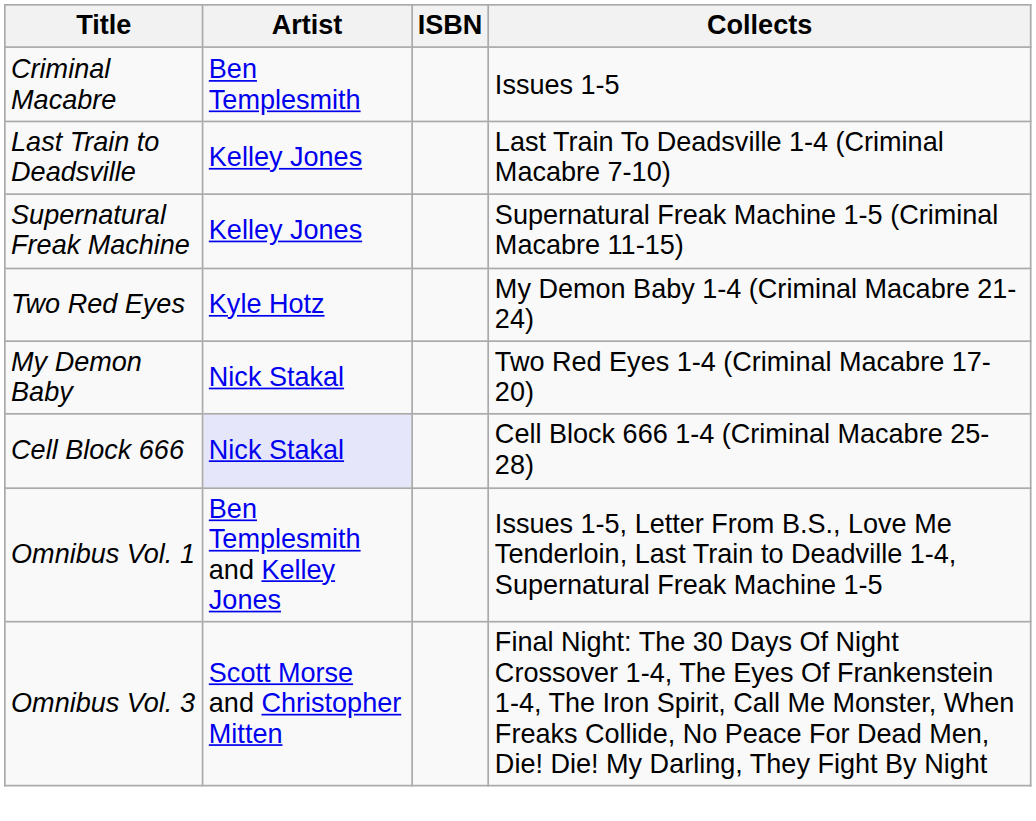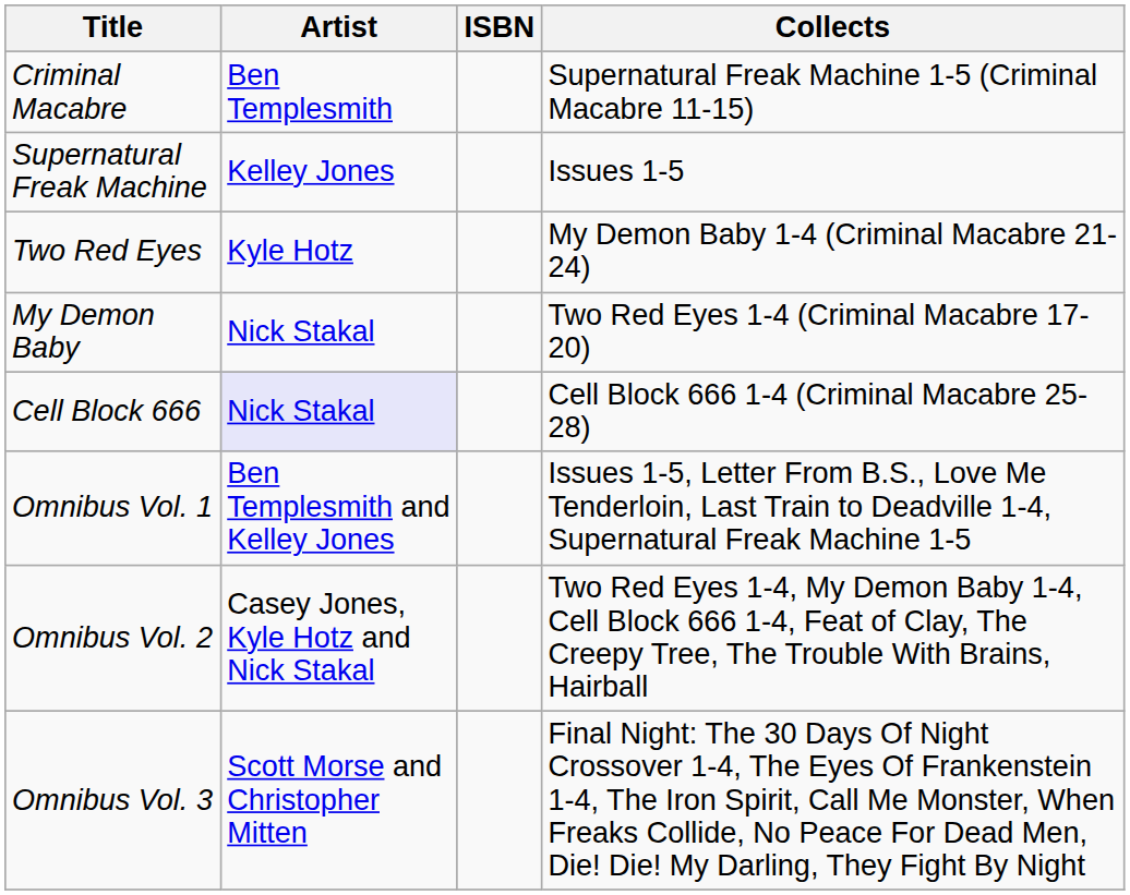 <table class="wikitable">
 <tr>
 <th>Title</th>
 <th>Artist</th>
 <th>ISBN</th>
 <th>Collects</th>
 </tr>
 <tr>
 <td><em>Criminal Macabre</em></td>
 <td><a href='#'>Ben Templesmith</a></td>
 <td></td>
-<td>Issues 1-5</td>
-</tr>
-<tr>
-<td><em>Last Train to Deadsville</em></td>
-<td><a href='#'>Kelley Jones</a></td>
-<td></td>
-<td>Last Train To Deadsville 1-4 (Criminal Macabre 7-10)</td>
+<td>Supernatural Freak Machine 1-5 (Criminal Macabre 11-15)</td>
 </tr>
 <tr>
 <td><em>Supernatural Freak Machine</em></td>
 <td><a href='#'>Kelley Jones</a></td>
 <td></td>
-<td>Supernatural Freak Machine 1-5 (Criminal Macabre 11-15)</td>
+<td>Issues 1-5</td>
 </tr>
 <tr>
 <td><em>Two Red Eyes</em></td>
 <td><a href='#'>Kyle Hotz</a></td>
 <td></td>
 <td>My Demon Baby 1-4 (Criminal Macabre 21-24)</td>
 </tr>
 <tr>
 <td><em>My Demon Baby</em></td>
 <td><a href='#'>Nick Stakal</a></td>
 <td></td>
 <td>Two Red Eyes 1-4 (Criminal Macabre 17-20)</td>
 </tr>
 <tr>
 <td><em>Cell Block 666</em></td>
 <td style="background: lavender;"><a href='#'>Nick Stakal</a></td>
 <td></td>
 <td>Cell Block 666 1-4 (Criminal Macabre 25-28)</td>
 </tr>
 <tr>
 <td><em>Omnibus Vol. 1</em></td>
 <td><a href='#'>Ben Templesmith</a> and <a href='#'>Kelley Jones</a></td>
 <td></td>
 <td>Issues 1-5, Letter From B.S., Love Me Tenderloin, Last Train to Deadville 1-4, Supernatural Freak Machine 1-5</td>
 </tr>
 <tr>
+<td><em>Omnibus Vol. 2</em></td>
+<td>Casey Jones, <a href='#'>Kyle Hotz</a> and <a href='#'>Nick Stakal</a></td>
+<td></td>
+<td>Two Red Eyes 1-4, My Demon Baby 1-4, Cell Block 666 1-4, Feat of Clay, The Creepy Tree, The Trouble With Brains, Hairball</td>
+</tr>
+<tr>
 <td><em>Omnibus Vol. 3</em></td>
 <td><a href='#'>Scott Morse</a> and <a href='#'>Christopher Mitten</a></td>
 <td></td>
 <td>Final Night: The 30 Days Of Night Crossover 1-4, The Eyes Of Frankenstein 1-4, The Iron Spirit, Call Me Monster, When Freaks Collide, No Peace For Dead Men, Die! Die! My Darling, They Fight By Night</td>
 </tr>
 </table>
